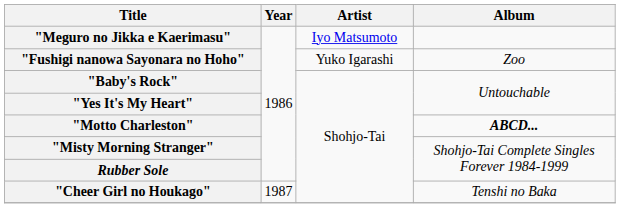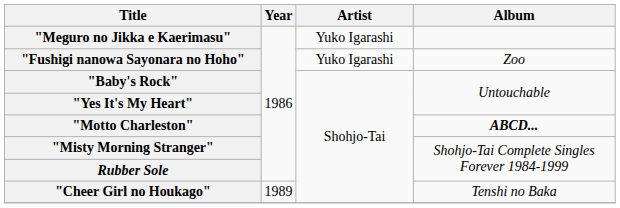 <table class="wikitable plainrowheaders" style="text-align:center;">
 <tr>
 <th scope="col" rowspan="1" style="width:18em;">Title</th>
 <th scope="col" rowspan="1" style="width:2em;">Year</th>
 <th scope="col" rowspan="1" style="width:8em;">Artist</th>
 <th scope="col" rowspan="1" style="width:14em;">Album</th>
 </tr>
 <tr>
 <th scope="row">"Meguro no Jikka e Kaerimasu"<br></th>
 <td rowspan="7">1986</td>
-<td><a href='#'>Iyo Matsumoto</a></td>
+<td>Yuko Igarashi</td>
 <td></td>
 </tr>
 <tr>
 <th scope="row">"Fushigi nanowa Sayonara no Hoho"<br></th>
 <td>Yuko Igarashi</td>
 <td><em>Zoo</em></td>
 </tr>
 <tr>
 <th scope="row">"Baby's Rock"</th>
 <td rowspan="6">Shohjo-Tai</td>
 <td rowspan="2"><em>Untouchable</em></td>
 </tr>
 <tr>
 <th scope="row">"Yes It's My Heart"</th>
 </tr>
 <tr>
 <th scope="row">"Motto Charleston" </th>
 <td><strong><em>ABCD...</em></strong></td>
 </tr>
 <tr>
 <th scope="row">"Misty Morning Stranger"</th>
 <td rowspan="2"><em>Shohjo-Tai Complete Singles Forever 1984-1999</em></td>
 </tr>
 <tr>
 <th scope="row"><em>Rubber Sole</em></th>
 </tr>
 <tr>
 <th scope="row">"Cheer Girl no Houkago" </th>
-<td>1987</td>
+<td>1989</td>
 <td><em>Tenshi no Baka</em></td>
 </tr>
 <tr>
 </tr>
 </table>
